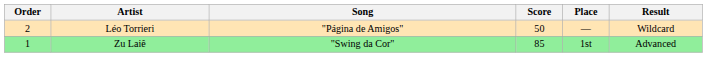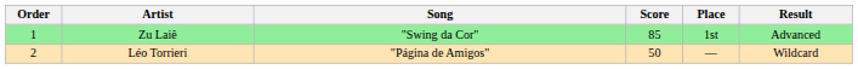 <table class="wikitable" style="text-align:center; width:70%;">
 <tr>
 <th scope="col" width="05%">Order</th>
 <th scope="col" width="17%">Artist</th>
 <th scope="col" width="33%">Song</th>
 <th scope="col" width="05%">Score</th>
 <th scope="col" width="05%">Place</th>
 <th scope="col" width="10%">Result</th>
 </tr>
+<tr bgcolor=90EE9B>
+<td>1</td>
+<td>Zu Laiê</td>
+<td>"Swing da Cor"</td>
+<td>85</td>
+<td>1st</td>
+<td>Advanced</td>
+</tr>
 <tr bgcolor=FFE5B4>
 <td>2</td>
 <td>Léo Torrieri</td>
 <td>"Página de Amigos"</td>
 <td>50</td>
 <td>—</td>
 <td>Wildcard</td>
 </tr>
-<tr bgcolor=90EE9B>
-<td>1</td>
-<td>Zu Laiê</td>
-<td>"Swing da Cor"</td>
-<td>85</td>
-<td>1st</td>
-<td>Advanced</td>
-</tr>
 </table>
